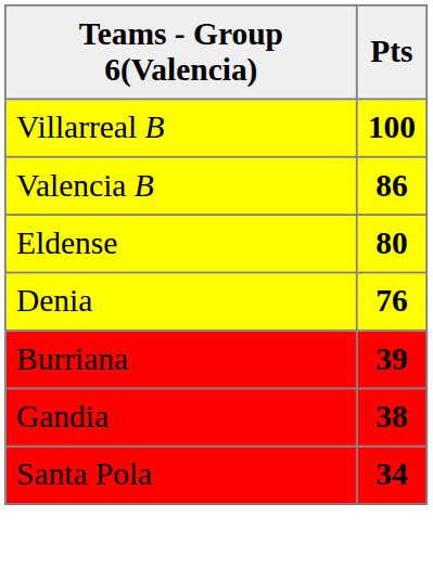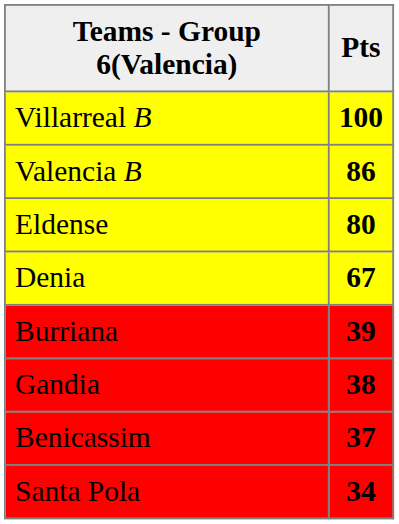 <table style=border-collapse:collapse border=1 cellspacing=0 cellpadding=5>
 <tr align=center bgcolor=#efefef>
 <th width=165>Teams - Group 6(Valencia)</th>
 <th width=20>Pts</th>
 </tr>
 <tr align=center style="background:#FFFF00;">
 <td style="text-align:left;">Villarreal <em>B</em></td>
 <td><strong>100</strong></td>
 </tr>
 <tr align=center style="background:#FFFF00;">
 <td style="text-align:left;">Valencia <em>B</em></td>
 <td><strong>86</strong></td>
 </tr>
 <tr align=center style="background:#FFFF00;">
 <td style="text-align:left;">Eldense</td>
 <td><strong>80</strong></td>
 </tr>
 <tr align=center style="background:#FFFF00;">
 <td style="text-align:left;">Denia</td>
-<td><strong>76</strong></td>
+<td><strong>67</strong></td>
 </tr>
 <tr align=center style="background:#FF0000;">
 <td style="text-align:left;">Burriana</td>
 <td><strong>39</strong></td>
 </tr>
 <tr align=center style="background:#FF0000;">
 <td style="text-align:left;">Gandia</td>
 <td><strong>38</strong></td>
 </tr>
 <tr align=center style="background:#FF0000;">
+<td style="text-align:left;">Benicassim</td>
+<td><strong>37</strong></td>
+</tr>
+<tr align=center style="background:#FF0000;">
 <td style="text-align:left;">Santa Pola</td>
 <td><strong>34</strong></td>
 </tr>
 </table>
